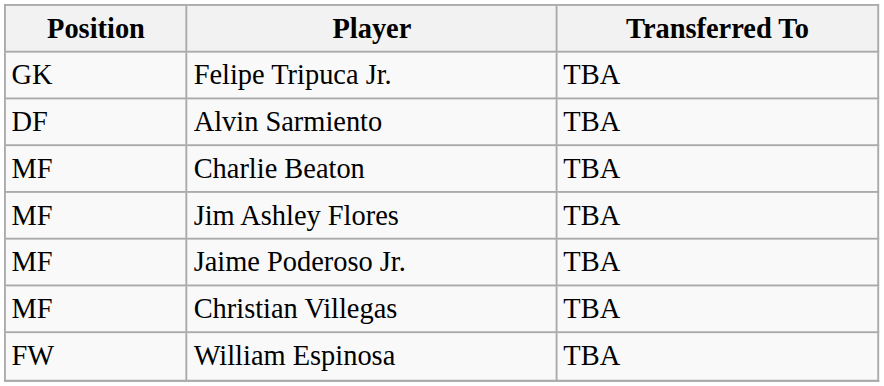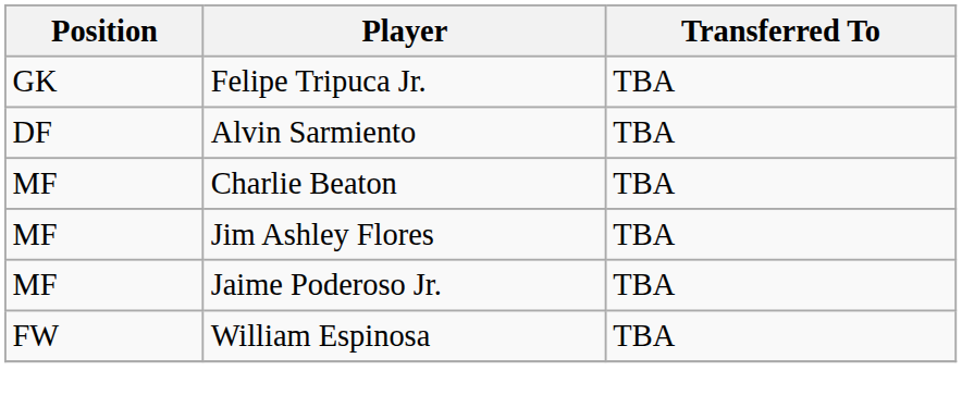 <table class="wikitable sortable" style="width:75%; text-align:center; font-size:95%; text-align:left;">
 <tr>
 <th><strong>Position</strong></th>
 <th><strong>Player</strong></th>
 <th><strong>Transferred To</strong></th>
 </tr>
 <tr>
 <td>GK</td>
 <td> Felipe Tripuca Jr.</td>
 <td>TBA</td>
 </tr>
 <tr>
 <td>DF</td>
 <td> Alvin Sarmiento</td>
 <td>TBA</td>
 </tr>
 <tr>
 <td>MF</td>
 <td> Charlie Beaton</td>
 <td>TBA</td>
 </tr>
 <tr>
 <td>MF</td>
 <td> Jim Ashley Flores</td>
 <td>TBA</td>
 </tr>
 <tr>
 <td>MF</td>
 <td> Jaime Poderoso Jr.</td>
 <td>TBA</td>
 </tr>
 <tr>
-<td>MF</td>
-<td> Christian Villegas</td>
-<td>TBA</td>
-</tr>
-<tr>
 <td>FW</td>
 <td> William Espinosa</td>
 <td>TBA</td>
 </tr>
 <tr>
 </tr>
 </table>
